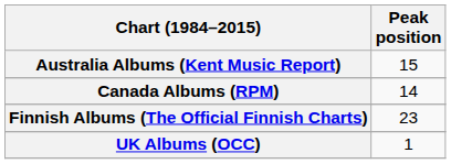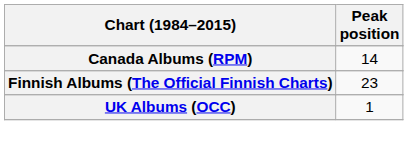 <table class="wikitable sortable plainrowheaders" style="text-align:center">
 <tr>
 <th scope="col">Chart (1984–2015)</th>
 <th scope="col">Peak<br> position</th>
-</tr>
-<tr>
-<th scope="row">Australia Albums (<a href='#'>Kent Music Report</a>)</th>
-<td>15</td>
 </tr>
 <tr>
 </tr>
 <tr>
 </tr>
 <tr>
 <th scope="row">Canada Albums (<a href='#'>RPM</a>)</th>
 <td>14</td>
 </tr>
 <tr>
 </tr>
 <tr>
 <th scope="row">Finnish Albums (<a href='#'>The Official Finnish Charts</a>)</th>
 <td align="center">23</td>
 </tr>
 <tr>
 </tr>
 <tr>
 </tr>
 <tr>
 </tr>
 <tr>
 </tr>
 <tr>
 </tr>
 <tr>
 <th scope="row"><a href='#'>UK Albums</a> (<a href='#'>OCC</a>)</th>
 <td>1</td>
 </tr>
 <tr>
 </tr>
 </table>
